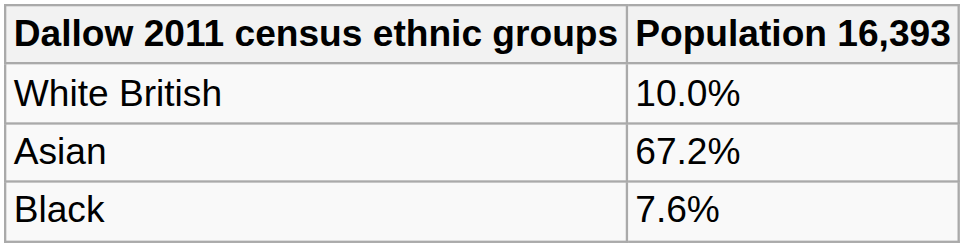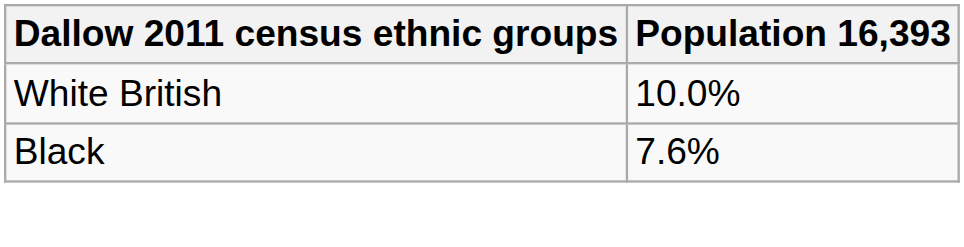 <table class="wikitable">
 <tr>
 <th>Dallow 2011 census ethnic groups</th>
 <th>Population 16,393</th>
 </tr>
 <tr>
 <td>White British</td>
 <td>10.0%</td>
 </tr>
 <tr>
-<td>Asian</td>
-<td>67.2%</td>
-</tr>
-<tr>
 <td>Black</td>
 <td>7.6%</td>
 </tr>
 </table>
